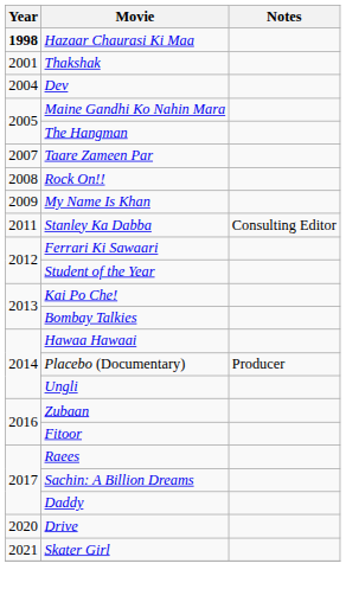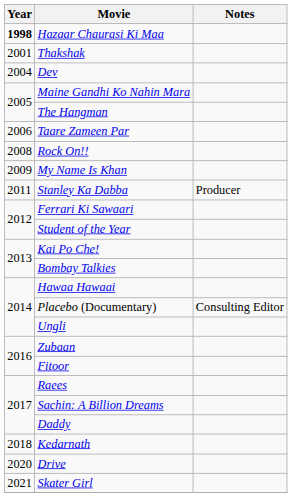 <table class="wikitable sortable">
 <tr>
 <th>Year</th>
 <th>Movie</th>
 <th>Notes</th>
 </tr>
 <tr>
 <td><strong>1998</strong></td>
 <td><em><a href='#'>Hazaar Chaurasi Ki Maa</a></em></td>
 <td></td>
 </tr>
 <tr>
 <td>2001</td>
 <td><em><a href='#'>Thakshak</a></em></td>
 <td></td>
 </tr>
 <tr>
 <td>2004</td>
 <td><a href='#'><em>Dev</em></a></td>
 <td></td>
 </tr>
 <tr>
 <td rowspan="2">2005</td>
 <td><em><a href='#'>Maine Gandhi Ko Nahin Mara</a></em></td>
 <td></td>
 </tr>
 <tr>
 <td><a href='#'><em>The Hangman</em></a></td>
 <td></td>
 </tr>
 <tr>
-<td>2007</td>
+<td>2006</td>
 <td><em><a href='#'>Taare Zameen Par</a></em></td>
 <td></td>
 </tr>
 <tr>
 <td>2008</td>
 <td><em><a href='#'>Rock On!!</a></em></td>
 <td></td>
 </tr>
 <tr>
 <td>2009</td>
 <td><em><a href='#'>My Name Is Khan</a></em></td>
 <td></td>
 </tr>
 <tr>
 <td>2011</td>
 <td><em><a href='#'>Stanley Ka Dabba</a></em></td>
-<td>Consulting Editor</td>
+<td>Producer</td>
 </tr>
 <tr>
 <td rowspan="2">2012</td>
 <td><em><a href='#'>Ferrari Ki Sawaari</a></em></td>
 <td></td>
 </tr>
 <tr>
 <td><em><a href='#'>Student of the Year</a></em></td>
 <td></td>
 </tr>
 <tr>
 <td rowspan="2">2013</td>
 <td><em><a href='#'>Kai Po Che!</a></em></td>
 <td></td>
 </tr>
 <tr>
 <td><a href='#'><em>Bombay Talkies</em></a></td>
 <td></td>
 </tr>
 <tr>
 <td rowspan="3">2014</td>
 <td><em><a href='#'>Hawaa Hawaai</a></em></td>
 <td></td>
 </tr>
 <tr>
 <td><em>Placebo</em> (Documentary)</td>
-<td>Producer</td>
+<td>Consulting Editor</td>
 </tr>
 <tr>
 <td><em><a href='#'>Ungli</a></em></td>
 <td></td>
 </tr>
 <tr>
 <td rowspan="2">2016</td>
 <td><em><a href='#'>Zubaan</a></em></td>
 <td></td>
 </tr>
 <tr>
 <td><em><a href='#'>Fitoor</a></em></td>
 <td></td>
 </tr>
 <tr>
 <td rowspan="3">2017</td>
 <td><a href='#'><em>Raees</em></a></td>
 <td></td>
 </tr>
 <tr>
 <td><em><a href='#'>Sachin: A Billion Dreams</a></em></td>
 <td></td>
 </tr>
 <tr>
 <td><a href='#'><em>Daddy</em></a></td>
 <td></td>
 </tr>
 <tr>
+<td>2018</td>
+<td><a href='#'><em>Kedarnath</em></a></td>
+<td></td>
+</tr>
+<tr>
 <td>2020</td>
 <td><a href='#'><em>Drive</em></a></td>
 <td></td>
 </tr>
 <tr>
 <td>2021</td>
 <td><em><a href='#'>Skater Girl</a></em></td>
 <td></td>
 </tr>
 <tr>
 </tr>
 </table>
